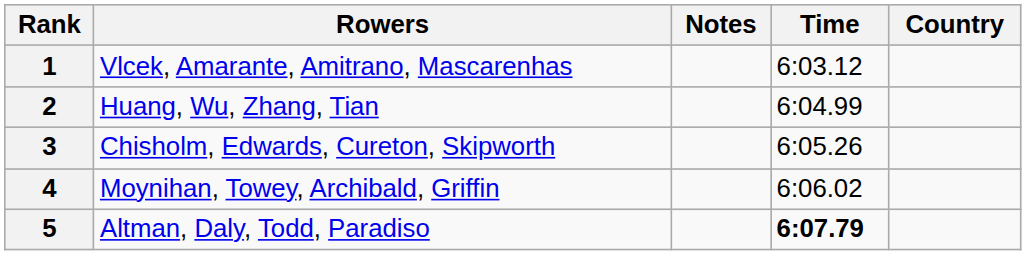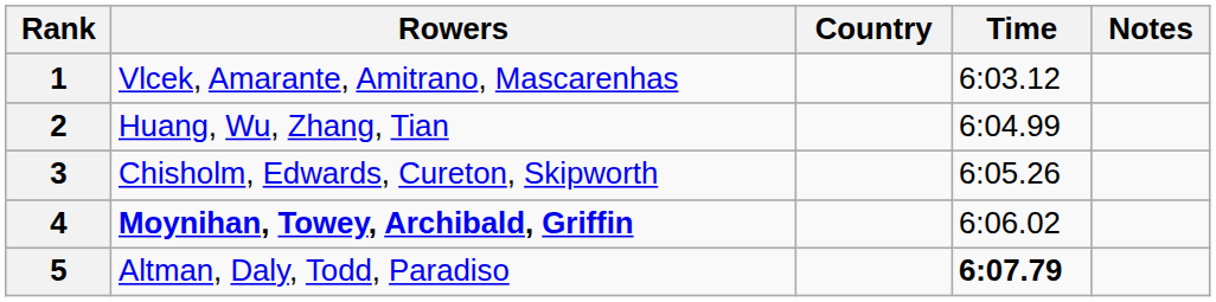 <table class="wikitable sortable" width=50%>
 <tr>
 <th>Rank</th>
 <th>Rowers</th>
+<th>Country</th>
+<th>Time</th>
 <th>Notes</th>
-<th>Time</th>
-<th>Country</th>
 </tr>
 <tr>
 <th>1</th>
 <td><a href='#'>Vlcek</a>, <a href='#'>Amarante</a>, <a href='#'>Amitrano</a>, <a href='#'>Mascarenhas</a></td>
 <td></td>
 <td>6:03.12</td>
 <td></td>
 </tr>
 <tr>
 <th>2</th>
 <td><a href='#'>Huang</a>, <a href='#'>Wu</a>, <a href='#'>Zhang</a>, <a href='#'>Tian</a></td>
 <td></td>
 <td>6:04.99</td>
 <td></td>
 </tr>
 <tr>
 <th>3</th>
 <td><a href='#'>Chisholm</a>, <a href='#'>Edwards</a>, <a href='#'>Cureton</a>, <a href='#'>Skipworth</a></td>
 <td></td>
 <td>6:05.26</td>
 <td></td>
 </tr>
 <tr>
 <th>4</th>
-<td><a href='#'>Moynihan</a>, <a href='#'>Towey</a>, <a href='#'>Archibald</a>, <a href='#'>Griffin</a></td>
+<td><strong><a href='#'>Moynihan</a>, <a href='#'>Towey</a>, <a href='#'>Archibald</a>, <a href='#'>Griffin</a></strong></td>
 <td></td>
 <td>6:06.02</td>
 <td></td>
 </tr>
 <tr>
 <th>5</th>
 <td><a href='#'>Altman</a>, <a href='#'>Daly</a>, <a href='#'>Todd</a>, <a href='#'>Paradiso</a></td>
 <td></td>
 <td><strong>6:07.79</strong></td>
 <td></td>
 </tr>
 </table>
